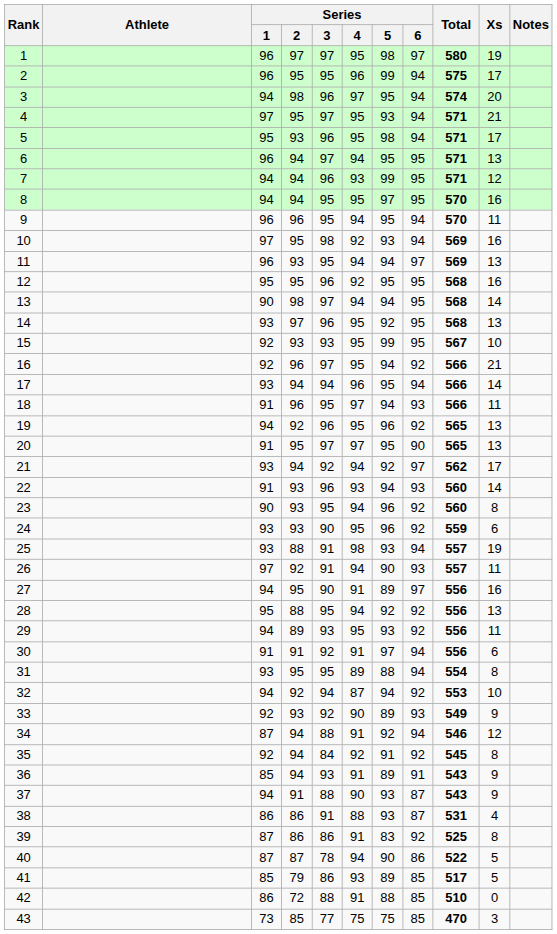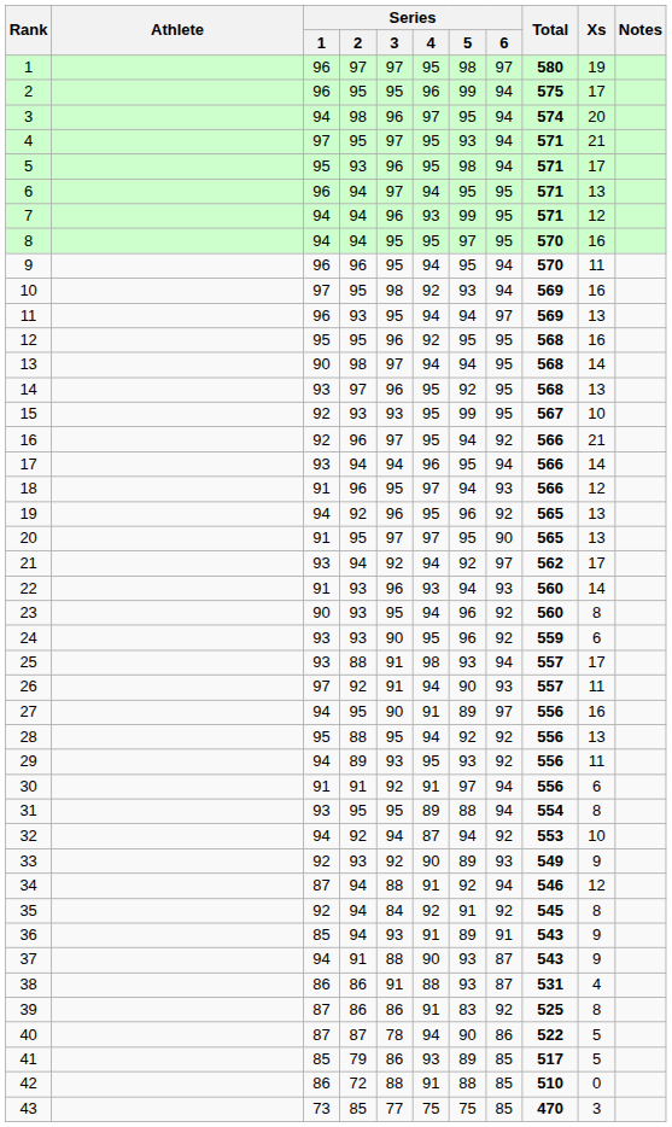 <table class="wikitable" style="text-align:center">
 <tr>
 <th rowspan=2 width=40>Rank</th>
 <th rowspan=2 width=250>Athlete</th>
 <th colspan=6>Series</th>
 <th rowspan=2 width=50>Total</th>
 <th rowspan=2 width=30>Xs</th>
 <th rowspan=2 width=45>Notes</th>
 </tr>
 <tr>
 <th width=30>1</th>
 <th width=30>2</th>
 <th width=30>3</th>
 <th width=30>4</th>
 <th width=30>5</th>
 <th width=30>6</th>
 </tr>
 <tr bgcolor=ccffcc>
 <td>1</td>
 <td align=left></td>
 <td>96</td>
 <td>97</td>
 <td>97</td>
 <td>95</td>
 <td>98</td>
 <td>97</td>
 <td><strong>580</strong></td>
 <td>19</td>
 <td></td>
 </tr>
 <tr bgcolor=#ccffcc>
 <td>2</td>
 <td align=left></td>
 <td>96</td>
 <td>95</td>
 <td>95</td>
 <td>96</td>
 <td>99</td>
 <td>94</td>
 <td><strong>575</strong></td>
 <td>17</td>
 <td></td>
 </tr>
 <tr bgcolor=#ccffcc>
 <td>3</td>
 <td align=left></td>
 <td>94</td>
 <td>98</td>
 <td>96</td>
 <td>97</td>
 <td>95</td>
 <td>94</td>
 <td><strong>574</strong></td>
 <td>20</td>
 <td></td>
 </tr>
 <tr bgcolor=#ccffcc>
 <td>4</td>
 <td align=left></td>
 <td>97</td>
 <td>95</td>
 <td>97</td>
 <td>95</td>
 <td>93</td>
 <td>94</td>
 <td><strong>571</strong></td>
 <td>21</td>
 <td></td>
 </tr>
 <tr bgcolor=#ccffcc>
 <td>5</td>
 <td align=left></td>
 <td>95</td>
 <td>93</td>
 <td>96</td>
 <td>95</td>
 <td>98</td>
 <td>94</td>
 <td><strong>571</strong></td>
 <td>17</td>
 <td></td>
 </tr>
 <tr bgcolor=#ccffcc>
 <td>6</td>
 <td align=left></td>
 <td>96</td>
 <td>94</td>
 <td>97</td>
 <td>94</td>
 <td>95</td>
 <td>95</td>
 <td><strong>571</strong></td>
 <td>13</td>
 <td></td>
 </tr>
 <tr bgcolor=#ccffcc>
 <td>7</td>
 <td align=left></td>
 <td>94</td>
 <td>94</td>
 <td>96</td>
 <td>93</td>
 <td>99</td>
 <td>95</td>
 <td><strong>571</strong></td>
 <td>12</td>
 <td></td>
 </tr>
 <tr bgcolor=#ccffcc>
 <td>8</td>
 <td align=left></td>
 <td>94</td>
 <td>94</td>
 <td>95</td>
 <td>95</td>
 <td>97</td>
 <td>95</td>
 <td><strong>570</strong></td>
 <td>16</td>
 <td></td>
 </tr>
 <tr>
 <td>9</td>
 <td align=left></td>
 <td>96</td>
 <td>96</td>
 <td>95</td>
 <td>94</td>
 <td>95</td>
 <td>94</td>
 <td><strong>570</strong></td>
 <td>11</td>
 <td></td>
 </tr>
 <tr>
 <td>10</td>
 <td align=left></td>
 <td>97</td>
 <td>95</td>
 <td>98</td>
 <td>92</td>
 <td>93</td>
 <td>94</td>
 <td><strong>569</strong></td>
 <td>16</td>
 <td></td>
 </tr>
 <tr>
 <td>11</td>
 <td align=left></td>
 <td>96</td>
 <td>93</td>
 <td>95</td>
 <td>94</td>
 <td>94</td>
 <td>97</td>
 <td><strong>569</strong></td>
 <td>13</td>
 <td></td>
 </tr>
 <tr>
 <td>12</td>
 <td align=left></td>
 <td>95</td>
 <td>95</td>
 <td>96</td>
 <td>92</td>
 <td>95</td>
 <td>95</td>
 <td><strong>568</strong></td>
 <td>16</td>
 <td></td>
 </tr>
 <tr>
 <td>13</td>
 <td align=left></td>
 <td>90</td>
 <td>98</td>
 <td>97</td>
 <td>94</td>
 <td>94</td>
 <td>95</td>
 <td><strong>568</strong></td>
 <td>14</td>
 <td></td>
 </tr>
 <tr>
 <td>14</td>
 <td align=left></td>
 <td>93</td>
 <td>97</td>
 <td>96</td>
 <td>95</td>
 <td>92</td>
 <td>95</td>
 <td><strong>568</strong></td>
 <td>13</td>
 <td></td>
 </tr>
 <tr>
 <td>15</td>
 <td align=left></td>
 <td>92</td>
 <td>93</td>
 <td>93</td>
 <td>95</td>
 <td>99</td>
 <td>95</td>
 <td><strong>567</strong></td>
 <td>10</td>
 <td></td>
 </tr>
 <tr>
 <td>16</td>
 <td align=left></td>
 <td>92</td>
 <td>96</td>
 <td>97</td>
 <td>95</td>
 <td>94</td>
 <td>92</td>
 <td><strong>566</strong></td>
 <td>21</td>
 <td></td>
 </tr>
 <tr>
 <td>17</td>
 <td align=left></td>
 <td>93</td>
 <td>94</td>
 <td>94</td>
 <td>96</td>
 <td>95</td>
 <td>94</td>
 <td><strong>566</strong></td>
 <td>14</td>
 <td></td>
 </tr>
 <tr>
 <td>18</td>
 <td align=left></td>
 <td>91</td>
 <td>96</td>
 <td>95</td>
 <td>97</td>
 <td>94</td>
 <td>93</td>
 <td><strong>566</strong></td>
-<td>11</td>
+<td>12</td>
 <td></td>
 </tr>
 <tr>
 <td>19</td>
 <td align=left></td>
 <td>94</td>
 <td>92</td>
 <td>96</td>
 <td>95</td>
 <td>96</td>
 <td>92</td>
 <td><strong>565</strong></td>
 <td>13</td>
 <td></td>
 </tr>
 <tr>
 <td>20</td>
 <td align=left></td>
 <td>91</td>
 <td>95</td>
 <td>97</td>
 <td>97</td>
 <td>95</td>
 <td>90</td>
 <td><strong>565</strong></td>
 <td>13</td>
 <td></td>
 </tr>
 <tr>
 <td>21</td>
 <td align=left></td>
 <td>93</td>
 <td>94</td>
 <td>92</td>
 <td>94</td>
 <td>92</td>
 <td>97</td>
 <td><strong>562</strong></td>
 <td>17</td>
 <td></td>
 </tr>
 <tr>
 <td>22</td>
 <td align=left></td>
 <td>91</td>
 <td>93</td>
 <td>96</td>
 <td>93</td>
 <td>94</td>
 <td>93</td>
 <td><strong>560</strong></td>
 <td>14</td>
 <td></td>
 </tr>
 <tr>
 <td>23</td>
 <td align=left></td>
 <td>90</td>
 <td>93</td>
 <td>95</td>
 <td>94</td>
 <td>96</td>
 <td>92</td>
 <td><strong>560</strong></td>
 <td>8</td>
 <td></td>
 </tr>
 <tr>
 <td>24</td>
 <td align=left></td>
 <td>93</td>
 <td>93</td>
 <td>90</td>
 <td>95</td>
 <td>96</td>
 <td>92</td>
 <td><strong>559</strong></td>
 <td>6</td>
 <td></td>
 </tr>
 <tr>
 <td>25</td>
 <td align=left></td>
 <td>93</td>
 <td>88</td>
 <td>91</td>
 <td>98</td>
 <td>93</td>
 <td>94</td>
 <td><strong>557</strong></td>
-<td>19</td>
+<td>17</td>
 <td></td>
 </tr>
 <tr>
 <td>26</td>
 <td align=left></td>
 <td>97</td>
 <td>92</td>
 <td>91</td>
 <td>94</td>
 <td>90</td>
 <td>93</td>
 <td><strong>557</strong></td>
 <td>11</td>
 <td></td>
 </tr>
 <tr>
 <td>27</td>
 <td align=left></td>
 <td>94</td>
 <td>95</td>
 <td>90</td>
 <td>91</td>
 <td>89</td>
 <td>97</td>
 <td><strong>556</strong></td>
 <td>16</td>
 <td></td>
 </tr>
 <tr>
 <td>28</td>
 <td align=left></td>
 <td>95</td>
 <td>88</td>
 <td>95</td>
 <td>94</td>
 <td>92</td>
 <td>92</td>
 <td><strong>556</strong></td>
 <td>13</td>
 <td></td>
 </tr>
 <tr>
 <td>29</td>
 <td align=left></td>
 <td>94</td>
 <td>89</td>
 <td>93</td>
 <td>95</td>
 <td>93</td>
 <td>92</td>
 <td><strong>556</strong></td>
 <td>11</td>
 <td></td>
 </tr>
 <tr>
 <td>30</td>
 <td align=left></td>
 <td>91</td>
 <td>91</td>
 <td>92</td>
 <td>91</td>
 <td>97</td>
 <td>94</td>
 <td><strong>556</strong></td>
 <td>6</td>
 <td></td>
 </tr>
 <tr>
 <td>31</td>
 <td align=left></td>
 <td>93</td>
 <td>95</td>
 <td>95</td>
 <td>89</td>
 <td>88</td>
 <td>94</td>
 <td><strong>554</strong></td>
 <td>8</td>
 <td></td>
 </tr>
 <tr>
 <td>32</td>
 <td align=left></td>
 <td>94</td>
 <td>92</td>
 <td>94</td>
 <td>87</td>
 <td>94</td>
 <td>92</td>
 <td><strong>553</strong></td>
 <td>10</td>
 <td></td>
 </tr>
 <tr>
 <td>33</td>
 <td align=left></td>
 <td>92</td>
 <td>93</td>
 <td>92</td>
 <td>90</td>
 <td>89</td>
 <td>93</td>
 <td><strong>549</strong></td>
 <td>9</td>
 <td></td>
 </tr>
 <tr>
 <td>34</td>
 <td align=left></td>
 <td>87</td>
 <td>94</td>
 <td>88</td>
 <td>91</td>
 <td>92</td>
 <td>94</td>
 <td><strong>546</strong></td>
 <td>12</td>
 <td></td>
 </tr>
 <tr>
 <td>35</td>
 <td align=left></td>
 <td>92</td>
 <td>94</td>
 <td>84</td>
 <td>92</td>
 <td>91</td>
 <td>92</td>
 <td><strong>545</strong></td>
 <td>8</td>
 <td></td>
 </tr>
 <tr>
 <td>36</td>
 <td align=left></td>
 <td>85</td>
 <td>94</td>
 <td>93</td>
 <td>91</td>
 <td>89</td>
 <td>91</td>
 <td><strong>543</strong></td>
 <td>9</td>
 <td></td>
 </tr>
 <tr>
 <td>37</td>
 <td align=left></td>
 <td>94</td>
 <td>91</td>
 <td>88</td>
 <td>90</td>
 <td>93</td>
 <td>87</td>
 <td><strong>543</strong></td>
 <td>9</td>
 <td></td>
 </tr>
 <tr>
 <td>38</td>
 <td align=left></td>
 <td>86</td>
 <td>86</td>
 <td>91</td>
 <td>88</td>
 <td>93</td>
 <td>87</td>
 <td><strong>531</strong></td>
 <td>4</td>
 <td></td>
 </tr>
 <tr>
 <td>39</td>
 <td align=left></td>
 <td>87</td>
 <td>86</td>
 <td>86</td>
 <td>91</td>
 <td>83</td>
 <td>92</td>
 <td><strong>525</strong></td>
 <td>8</td>
 <td></td>
 </tr>
 <tr>
 <td>40</td>
 <td align=left></td>
 <td>87</td>
 <td>87</td>
 <td>78</td>
 <td>94</td>
 <td>90</td>
 <td>86</td>
 <td><strong>522</strong></td>
 <td>5</td>
 <td></td>
 </tr>
 <tr>
 <td>41</td>
 <td align=left></td>
 <td>85</td>
 <td>79</td>
 <td>86</td>
 <td>93</td>
 <td>89</td>
 <td>85</td>
 <td><strong>517</strong></td>
 <td>5</td>
 <td></td>
 </tr>
 <tr>
 <td>42</td>
 <td align=left></td>
 <td>86</td>
 <td>72</td>
 <td>88</td>
 <td>91</td>
 <td>88</td>
 <td>85</td>
 <td><strong>510</strong></td>
 <td>0</td>
 <td></td>
 </tr>
 <tr>
 <td>43</td>
 <td align=left></td>
 <td>73</td>
 <td>85</td>
 <td>77</td>
 <td>75</td>
 <td>75</td>
 <td>85</td>
 <td><strong>470</strong></td>
 <td>3</td>
 <td></td>
 </tr>
 </table>
